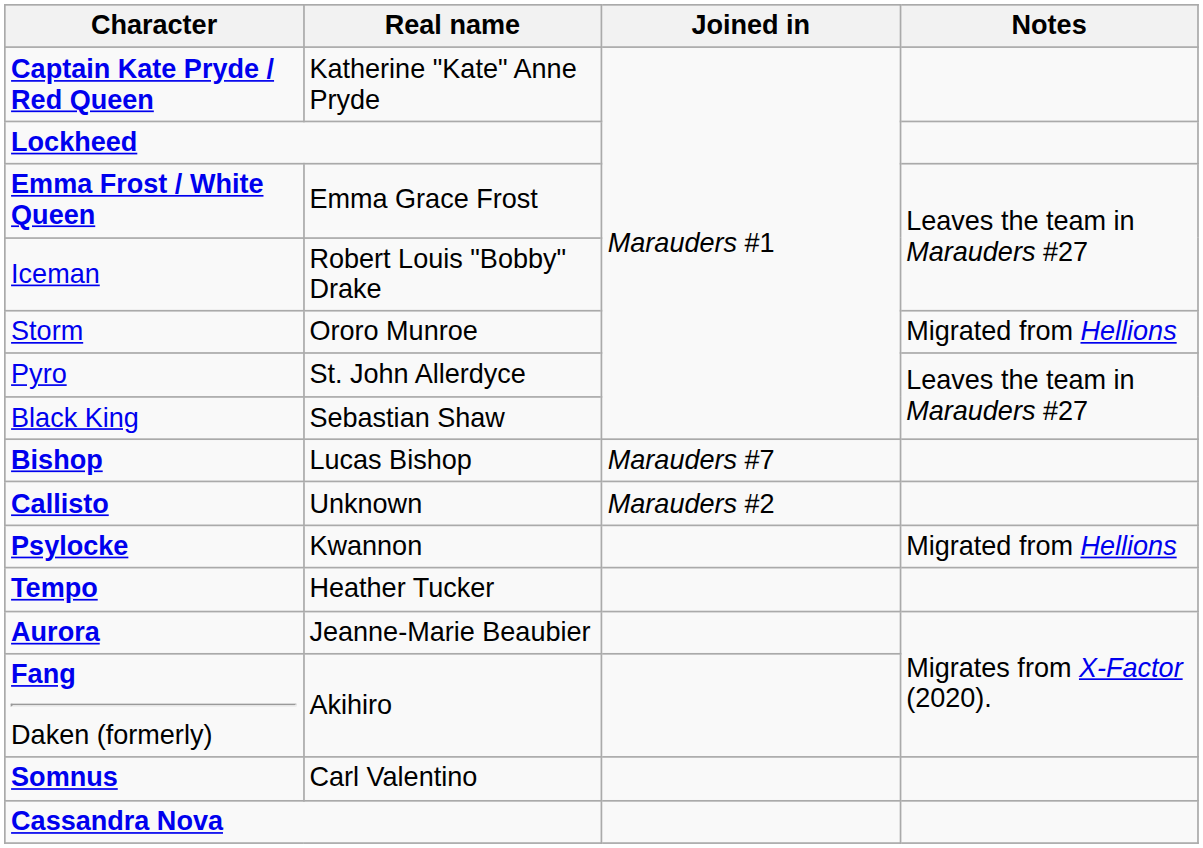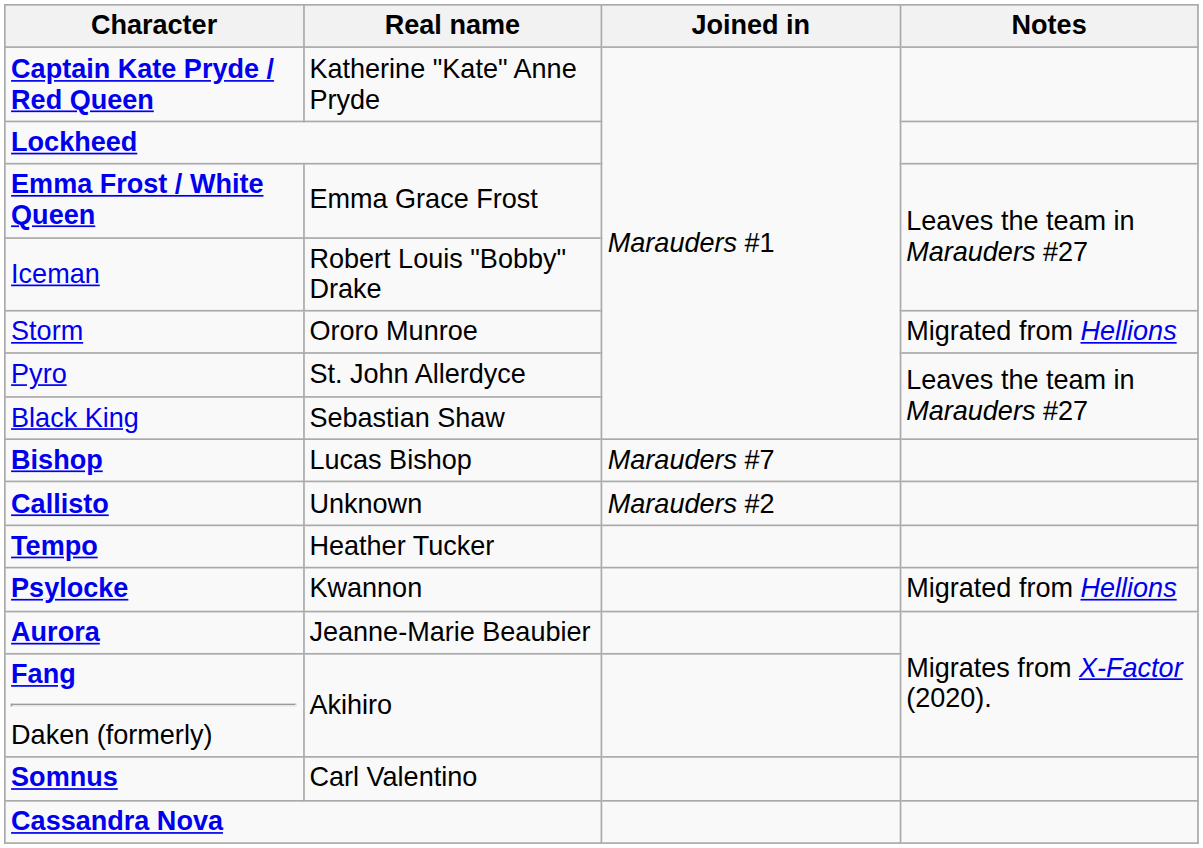 <table class="wikitable" style="width:80%;">
 <tr>
 <th style="width:20%;">Character</th>
 <th style="width:20%;">Real name</th>
 <th style="width:20%;">Joined in</th>
 <th style="width:20%;">Notes</th>
 </tr>
 <tr>
 <td><strong><a href='#'>Captain Kate Pryde / Red Queen</a></strong></td>
 <td>Katherine "Kate" Anne Pryde</td>
 <td rowspan="7"><em>Marauders</em> #1</td>
 <td></td>
 </tr>
 <tr>
 <td colspan="2"><strong><a href='#'>Lockheed</a></strong></td>
 <td></td>
 </tr>
 <tr>
 <td><strong><a href='#'>Emma Frost / White Queen</a></strong></td>
 <td>Emma Grace Frost</td>
 <td rowspan="2">Leaves the team in <em>Marauders</em> #27</td>
 </tr>
 <tr>
 <td><a href='#'>Iceman</a></td>
 <td>Robert Louis "Bobby" Drake</td>
 </tr>
 <tr>
 <td><a href='#'>Storm</a></td>
 <td>Ororo Munroe</td>
 <td>Migrated from <em><a href='#'>Hellions</a></em></td>
 </tr>
 <tr>
 <td><a href='#'>Pyro</a></td>
 <td>St. John Allerdyce</td>
 <td rowspan="2">Leaves the team in <em>Marauders</em> #27</td>
 </tr>
 <tr>
 <td><a href='#'>Black King</a></td>
 <td>Sebastian Shaw</td>
 </tr>
 <tr>
 <td><strong><a href='#'>Bishop</a></strong></td>
 <td>Lucas Bishop</td>
 <td><em>Marauders</em> #7</td>
 <td></td>
 </tr>
 <tr>
 <td><strong><a href='#'>Callisto</a></strong></td>
 <td>Unknown</td>
 <td><em>Marauders</em> #2</td>
 <td></td>
 </tr>
 <tr>
+<td><strong><a href='#'>Tempo</a></strong></td>
+<td>Heather Tucker</td>
+<td></td>
+<td></td>
+</tr>
+<tr>
 <td><strong><a href='#'>Psylocke</a></strong></td>
 <td>Kwannon</td>
 <td></td>
 <td>Migrated from <em><a href='#'>Hellions</a></em></td>
-</tr>
-<tr>
-<td><strong><a href='#'>Tempo</a></strong></td>
-<td>Heather Tucker</td>
-<td></td>
-<td></td>
 </tr>
 <tr>
 <td><strong><a href='#'>Aurora</a></strong></td>
 <td>Jeanne-Marie Beaubier</td>
 <td></td>
 <td rowspan="2">Migrates from <em><a href='#'>X-Factor</a></em> (2020).</td>
 </tr>
 <tr>
 <td><strong><a href='#'>Fang</a></strong><hr>Daken (formerly)</td>
 <td>Akihiro</td>
 <td></td>
 </tr>
 <tr>
 <td><strong><a href='#'>Somnus</a></strong></td>
 <td>Carl Valentino</td>
 <td></td>
 <td></td>
 </tr>
 <tr>
 <td colspan="2"><strong><a href='#'>Cassandra Nova</a></strong></td>
 <td></td>
 <td></td>
 </tr>
 </table>
